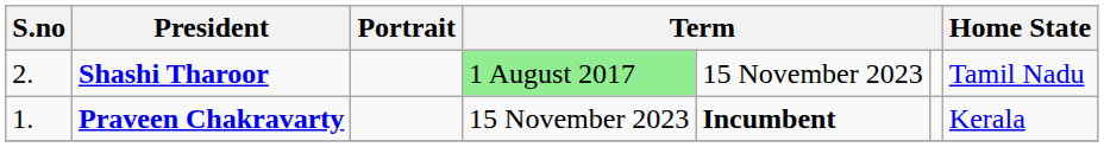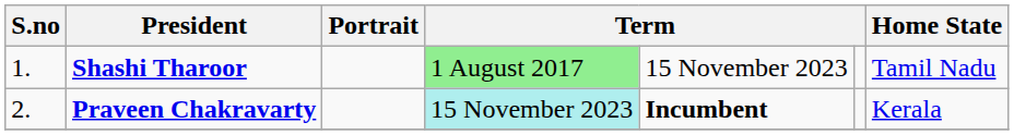 <table class="wikitable sortable">
 <tr>
 <th>S.no</th>
 <th>President</th>
 <th>Portrait</th>
 <th colspan = 3>Term</th>
 <th>Home State</th>
 </tr>
 <tr>
-<td>2.</td>
+<td>1.</td>
 <td><strong><a href='#'>Shashi Tharoor</a></strong></td>
 <td></td>
 <td style="background: lightgreen;">1 August 2017</td>
 <td>15 November 2023</td>
 <td></td>
 <td><a href='#'>Tamil Nadu</a></td>
 </tr>
 <tr>
-<td>1.</td>
+<td>2.</td>
 <td><strong><a href='#'>Praveen Chakravarty</a></strong></td>
 <td></td>
-<td>15 November 2023</td>
+<td style="background: paleturquoise;">15 November 2023</td>
 <td><strong>Incumbent</strong></td>
 <td></td>
 <td><a href='#'>Kerala</a></td>
 </tr>
 <tr>
 </tr>
 </table>
